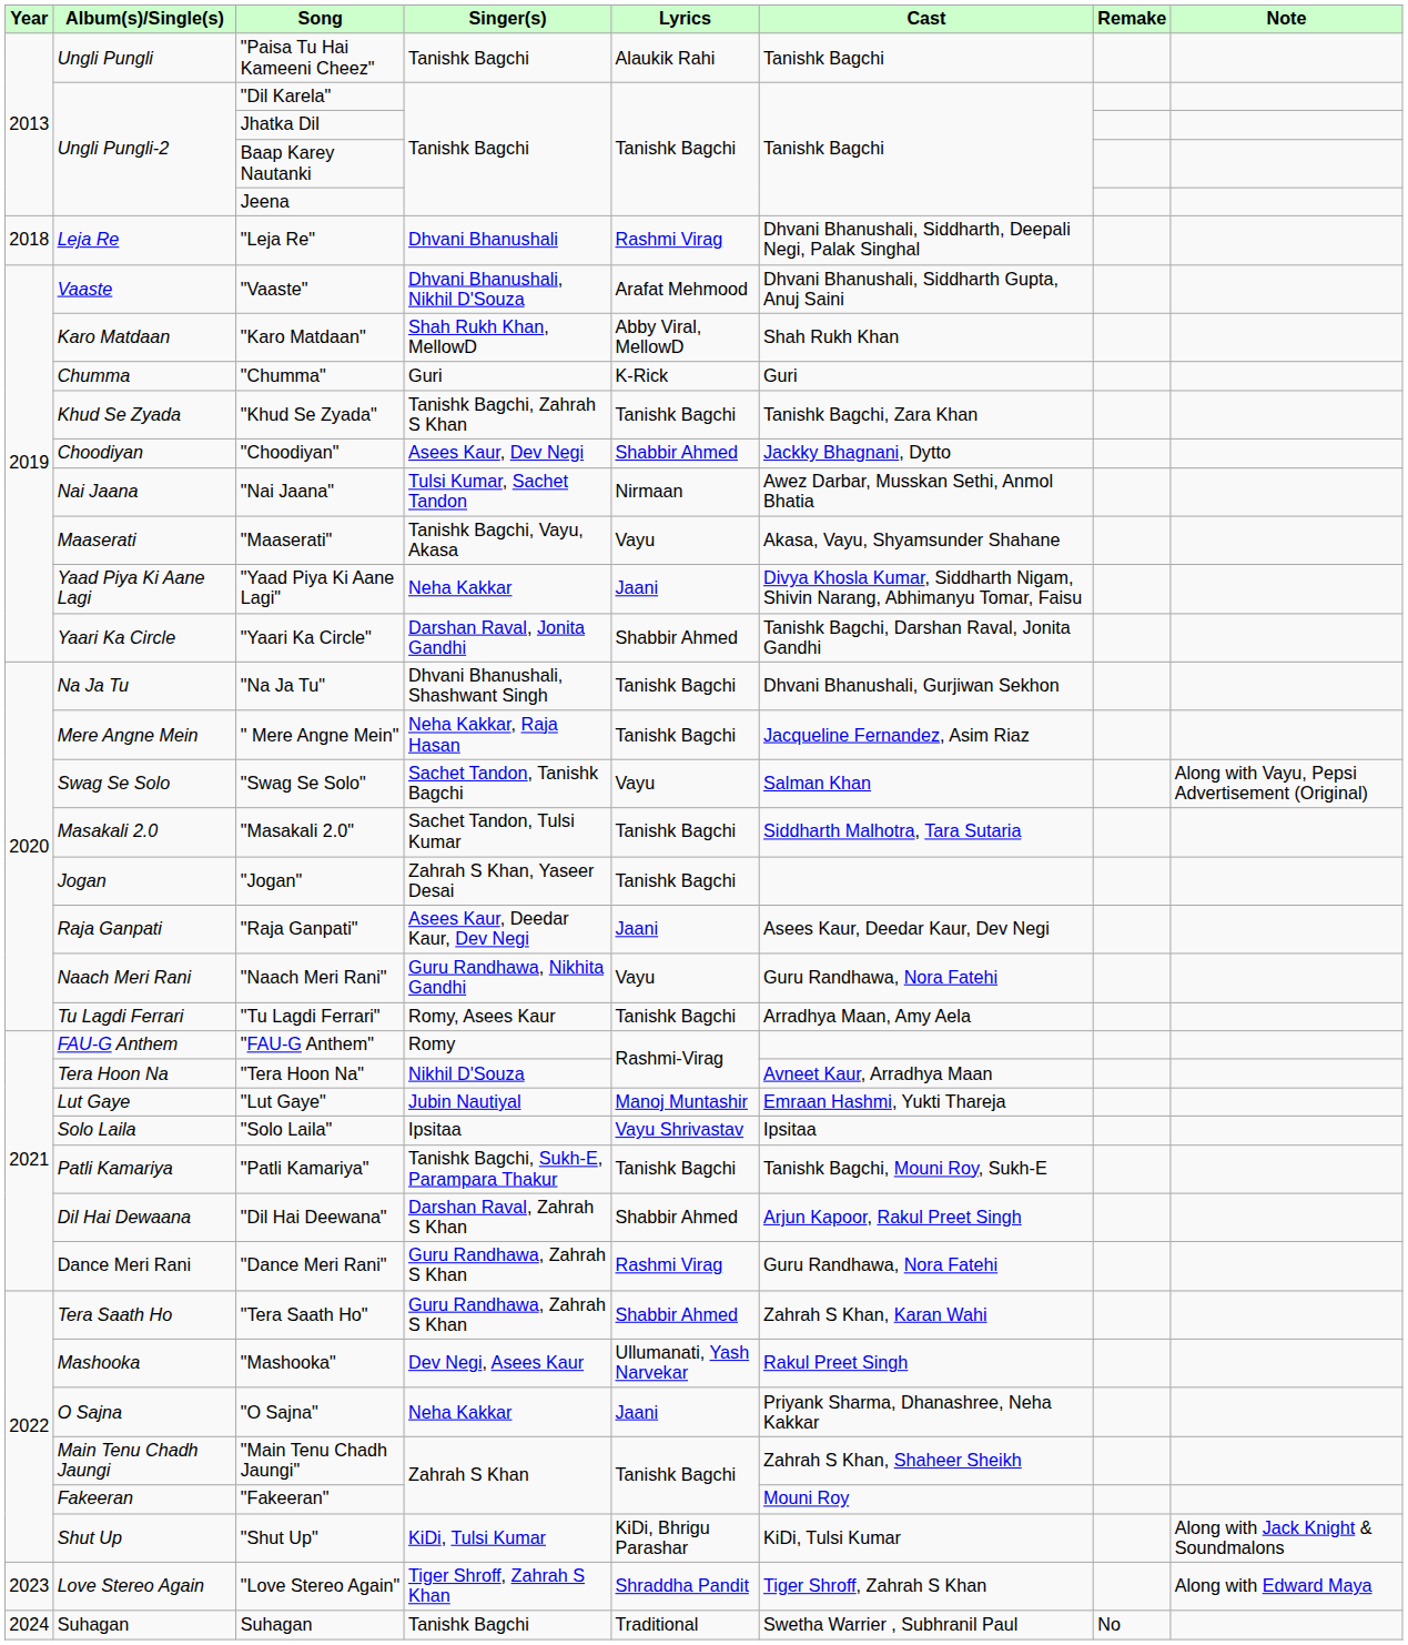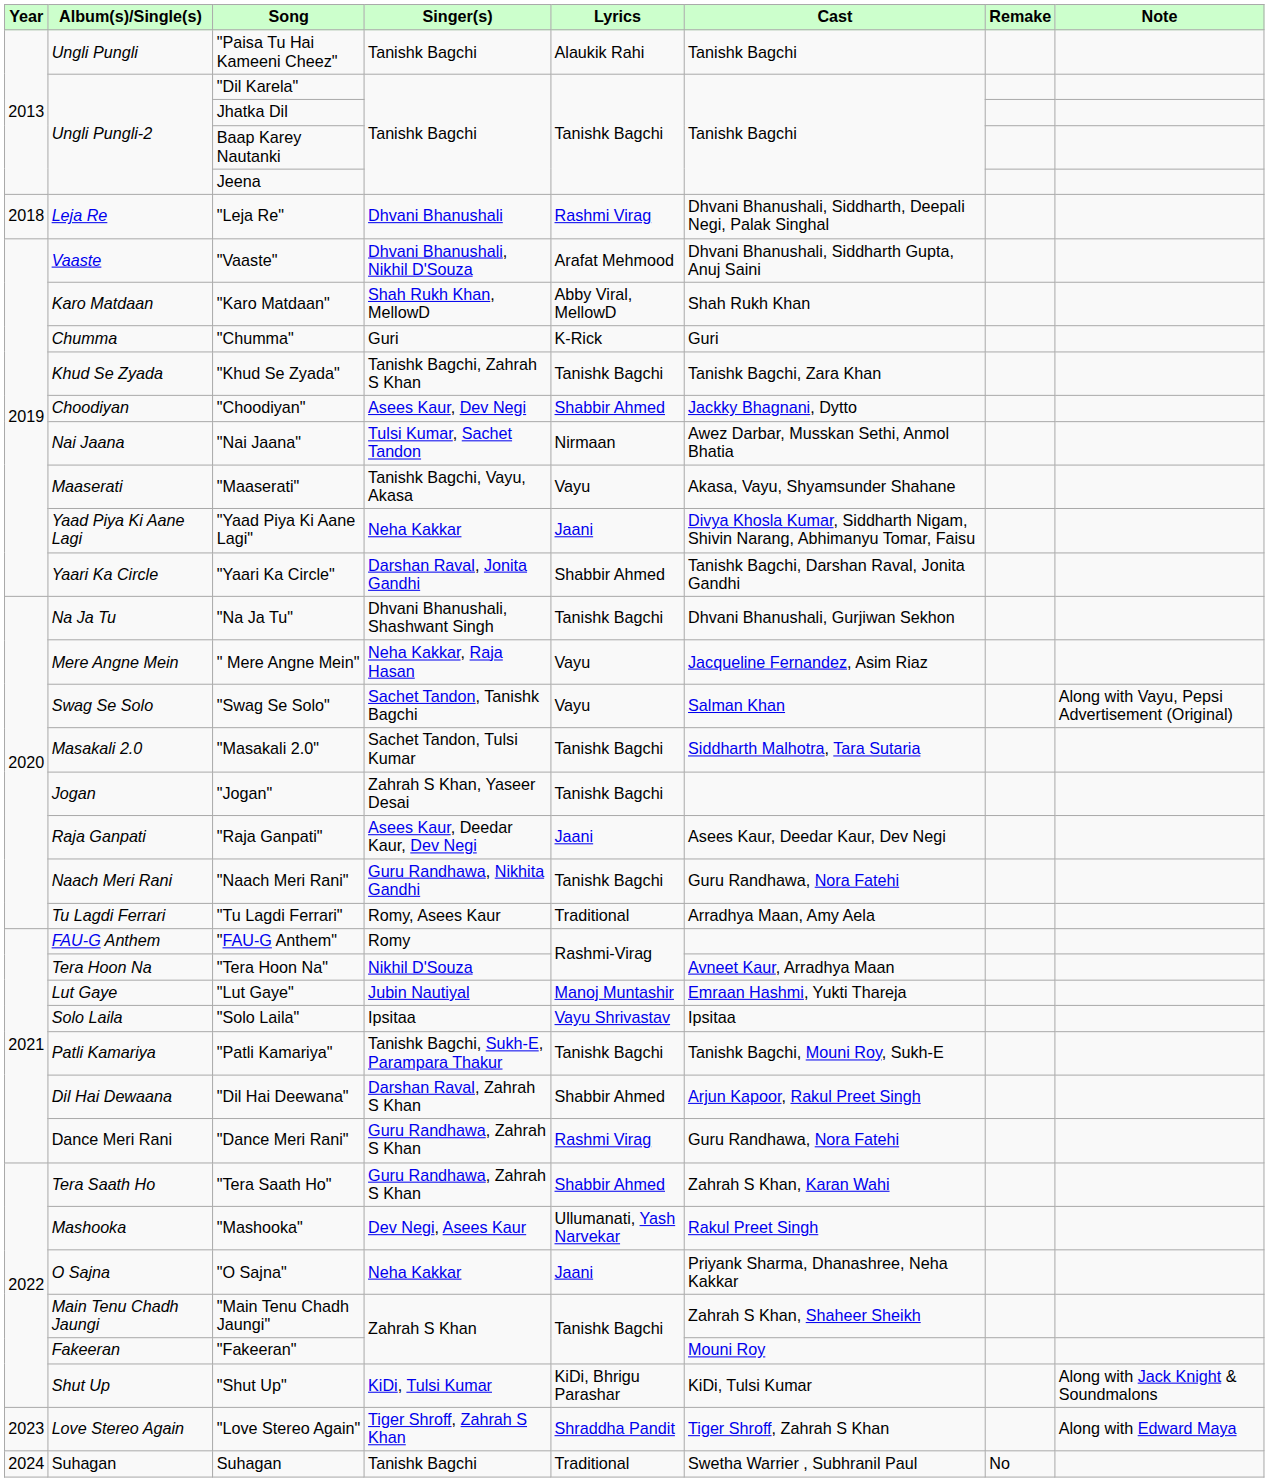 <table class="wikitable sortable">
 <tr style="background:#cfc; text-align:center;">
 <td><strong>Year</strong></td>
 <td><strong>Album(s)/Single(s)</strong></td>
 <td><strong>Song</strong></td>
 <td><strong>Singer(s)</strong></td>
 <td><strong>Lyrics</strong></td>
 <td><strong>Cast</strong></td>
 <td><strong>Remake</strong></td>
 <td><strong>Note</strong></td>
 </tr>
 <tr>
 <td rowspan="5">2013</td>
 <td><em>Ungli Pungli</em></td>
 <td>"Paisa Tu Hai Kameeni Cheez"</td>
 <td>Tanishk Bagchi</td>
 <td>Alaukik Rahi</td>
 <td>Tanishk Bagchi</td>
 <td></td>
 <td></td>
 </tr>
 <tr>
 <td rowspan="4"><em>Ungli Pungli-2</em></td>
 <td>"Dil Karela"</td>
 <td rowspan="4">Tanishk Bagchi</td>
 <td rowspan="4">Tanishk Bagchi</td>
 <td rowspan="4">Tanishk Bagchi</td>
 <td></td>
 <td></td>
 </tr>
 <tr>
 <td>Jhatka Dil</td>
 <td></td>
 <td></td>
 </tr>
 <tr>
 <td>Baap Karey Nautanki</td>
 <td></td>
 <td></td>
 </tr>
 <tr>
 <td>Jeena</td>
 <td></td>
 <td></td>
 </tr>
 <tr>
 <td>2018</td>
 <td><em><a href='#'>Leja Re</a></em></td>
 <td>"Leja Re"</td>
 <td><a href='#'>Dhvani Bhanushali</a></td>
 <td><a href='#'>Rashmi Virag</a></td>
 <td>Dhvani Bhanushali, Siddharth, Deepali Negi, Palak Singhal</td>
 <td></td>
 <td></td>
 </tr>
 <tr>
 <td rowspan="9">2019</td>
 <td><em><a href='#'>Vaaste</a></em></td>
 <td>"Vaaste"</td>
 <td><a href='#'>Dhvani Bhanushali</a>, <a href='#'>Nikhil D'Souza</a></td>
 <td>Arafat Mehmood</td>
 <td>Dhvani Bhanushali, Siddharth Gupta, Anuj Saini</td>
 <td></td>
 <td></td>
 </tr>
 <tr>
 <td><em>Karo Matdaan</em></td>
 <td>"Karo Matdaan"</td>
 <td><a href='#'>Shah Rukh Khan</a>, MellowD</td>
 <td>Abby Viral, MellowD</td>
 <td>Shah Rukh Khan</td>
 <td></td>
 <td></td>
 </tr>
 <tr>
 <td><em>Chumma</em></td>
 <td>"Chumma"</td>
 <td>Guri</td>
 <td>K-Rick</td>
 <td>Guri</td>
 <td></td>
 <td></td>
 </tr>
 <tr>
 <td><em>Khud Se Zyada</em></td>
 <td>"Khud Se Zyada"</td>
 <td>Tanishk Bagchi, Zahrah S Khan</td>
 <td>Tanishk Bagchi</td>
 <td>Tanishk Bagchi, Zara Khan</td>
 <td></td>
 <td></td>
 </tr>
 <tr>
 <td><em>Choodiyan</em></td>
 <td>"Choodiyan"</td>
 <td><a href='#'>Asees Kaur</a>, <a href='#'>Dev Negi</a></td>
 <td><a href='#'>Shabbir Ahmed</a></td>
 <td><a href='#'>Jackky Bhagnani</a>, Dytto</td>
 <td></td>
 <td></td>
 </tr>
 <tr>
 <td><em>Nai Jaana</em></td>
 <td>"Nai Jaana"</td>
 <td><a href='#'>Tulsi Kumar</a>, <a href='#'>Sachet Tandon</a></td>
 <td>Nirmaan</td>
 <td>Awez Darbar, Musskan Sethi, Anmol Bhatia</td>
 <td></td>
 <td></td>
 </tr>
 <tr>
 <td><em>Maaserati</em></td>
 <td>"Maaserati"</td>
 <td>Tanishk Bagchi, Vayu, Akasa</td>
 <td>Vayu</td>
 <td>Akasa, Vayu, Shyamsunder Shahane</td>
 <td></td>
 <td></td>
 </tr>
 <tr>
 <td><em>Yaad Piya Ki Aane Lagi</em></td>
 <td>"Yaad Piya Ki Aane Lagi"</td>
 <td><a href='#'>Neha Kakkar</a></td>
 <td><a href='#'>Jaani</a></td>
 <td><a href='#'>Divya Khosla Kumar</a>, Siddharth Nigam, Shivin Narang, Abhimanyu Tomar, Faisu</td>
 <td></td>
 <td></td>
 </tr>
 <tr>
 <td><em>Yaari Ka Circle</em></td>
 <td>"Yaari Ka Circle"</td>
 <td><a href='#'>Darshan Raval</a>, <a href='#'>Jonita Gandhi</a></td>
 <td>Shabbir Ahmed</td>
 <td>Tanishk Bagchi, Darshan Raval, Jonita Gandhi</td>
 <td></td>
 <td></td>
 </tr>
 <tr>
 <td rowspan="8">2020</td>
 <td><em>Na Ja Tu</em></td>
 <td>"Na Ja Tu"</td>
 <td>Dhvani Bhanushali, Shashwant Singh</td>
 <td>Tanishk Bagchi</td>
 <td>Dhvani Bhanushali, Gurjiwan Sekhon</td>
 <td></td>
 <td></td>
 </tr>
 <tr>
 <td><em>Mere Angne Mein</em></td>
 <td>" Mere Angne Mein"</td>
 <td><a href='#'>Neha Kakkar</a>, <a href='#'>Raja Hasan</a></td>
-<td>Tanishk Bagchi</td>
+<td>Vayu</td>
 <td><a href='#'>Jacqueline Fernandez</a>, Asim Riaz</td>
 <td></td>
 <td></td>
 </tr>
 <tr>
 <td><em>Swag Se Solo</em></td>
 <td>"Swag Se Solo"</td>
 <td><a href='#'>Sachet Tandon</a>, Tanishk Bagchi</td>
 <td>Vayu</td>
 <td><a href='#'>Salman Khan</a></td>
 <td></td>
 <td>Along with Vayu, Pepsi Advertisement (Original)</td>
 </tr>
 <tr>
 <td><em>Masakali 2.0</em></td>
 <td>"Masakali 2.0"</td>
 <td>Sachet Tandon, Tulsi Kumar</td>
 <td>Tanishk Bagchi</td>
 <td><a href='#'>Siddharth Malhotra</a>, <a href='#'>Tara Sutaria</a></td>
 <td></td>
 <td></td>
 </tr>
 <tr>
 <td><em>Jogan</em></td>
 <td>"Jogan"</td>
 <td>Zahrah S Khan, Yaseer Desai</td>
 <td>Tanishk Bagchi</td>
 <td></td>
 <td></td>
 <td></td>
 </tr>
 <tr>
 <td><em>Raja Ganpati</em></td>
 <td>"Raja Ganpati"</td>
 <td><a href='#'>Asees Kaur</a>, Deedar Kaur, <a href='#'>Dev Negi</a></td>
 <td><a href='#'>Jaani</a></td>
 <td>Asees Kaur, Deedar Kaur, Dev Negi</td>
 <td></td>
 <td></td>
 </tr>
 <tr>
 <td><em>Naach Meri Rani</em></td>
 <td>"Naach Meri Rani"</td>
 <td><a href='#'>Guru Randhawa</a>, <a href='#'>Nikhita Gandhi</a></td>
-<td>Vayu</td>
+<td>Tanishk Bagchi</td>
 <td>Guru Randhawa, <a href='#'>Nora Fatehi</a></td>
 <td></td>
 <td></td>
 </tr>
 <tr>
 <td><em>Tu Lagdi Ferrari</em></td>
 <td>"Tu Lagdi Ferrari"</td>
 <td>Romy, Asees Kaur</td>
-<td>Tanishk Bagchi</td>
+<td>Traditional</td>
 <td>Arradhya Maan, Amy Aela</td>
 <td></td>
 <td></td>
 </tr>
 <tr>
 <td rowspan="7">2021</td>
 <td><em><a href='#'>FAU-G</a> Anthem</em></td>
 <td>"<a href='#'>FAU-G</a> Anthem"</td>
 <td>Romy</td>
 <td rowspan="2">Rashmi-Virag</td>
 <td></td>
 <td></td>
 <td></td>
 </tr>
 <tr>
 <td><em>Tera Hoon Na</em></td>
 <td>"Tera Hoon Na"</td>
 <td><a href='#'>Nikhil D'Souza</a></td>
 <td><a href='#'>Avneet Kaur</a>, Arradhya Maan</td>
 <td></td>
 <td></td>
 </tr>
 <tr>
 <td><em>Lut Gaye</em></td>
 <td>"Lut Gaye"</td>
 <td><a href='#'>Jubin Nautiyal</a></td>
 <td><a href='#'>Manoj Muntashir</a></td>
 <td><a href='#'>Emraan Hashmi</a>, Yukti Thareja</td>
 <td></td>
 <td></td>
 </tr>
 <tr>
 <td><em>Solo Laila</em></td>
 <td>"Solo Laila"</td>
 <td>Ipsitaa</td>
 <td><a href='#'>Vayu Shrivastav</a></td>
 <td>Ipsitaa</td>
 <td></td>
 <td></td>
 </tr>
 <tr>
 <td><em>Patli Kamariya</em></td>
 <td>"Patli Kamariya"</td>
 <td>Tanishk Bagchi, <a href='#'>Sukh-E</a>, <a href='#'>Parampara Thakur</a></td>
 <td>Tanishk Bagchi</td>
 <td>Tanishk Bagchi, <a href='#'>Mouni Roy</a>, Sukh-E</td>
 <td></td>
 <td></td>
 </tr>
 <tr>
 <td><em>Dil Hai Dewaana</em></td>
 <td>"Dil Hai Deewana"</td>
 <td><a href='#'>Darshan Raval</a>, Zahrah S Khan</td>
 <td>Shabbir Ahmed</td>
 <td><a href='#'>Arjun Kapoor</a>, <a href='#'>Rakul Preet Singh</a></td>
 <td></td>
 <td></td>
 </tr>
 <tr>
 <td>Dance Meri Rani</td>
 <td>"Dance Meri Rani"</td>
 <td><a href='#'>Guru Randhawa</a>, Zahrah S Khan</td>
 <td><a href='#'>Rashmi Virag</a></td>
 <td>Guru Randhawa, <a href='#'>Nora Fatehi</a></td>
 <td></td>
 <td></td>
 </tr>
 <tr>
 <td rowspan="6">2022</td>
 <td><em>Tera Saath Ho</em></td>
 <td>"Tera Saath Ho"</td>
 <td><a href='#'>Guru Randhawa</a>, Zahrah S Khan</td>
 <td><a href='#'>Shabbir Ahmed</a></td>
 <td>Zahrah S Khan, <a href='#'>Karan Wahi</a></td>
 <td></td>
 <td></td>
 </tr>
 <tr>
 <td><em>Mashooka</em></td>
 <td>"Mashooka"</td>
 <td><a href='#'>Dev Negi</a>, <a href='#'>Asees Kaur</a></td>
 <td>Ullumanati, <a href='#'>Yash Narvekar</a></td>
 <td><a href='#'>Rakul Preet Singh</a></td>
 <td></td>
 <td></td>
 </tr>
 <tr>
 <td><em>O Sajna</em></td>
 <td>"O Sajna"</td>
 <td><a href='#'>Neha Kakkar</a></td>
 <td><a href='#'>Jaani</a></td>
 <td>Priyank Sharma, Dhanashree, Neha Kakkar</td>
 <td></td>
 <td></td>
 </tr>
 <tr>
 <td><em>Main Tenu Chadh Jaungi</em></td>
 <td>"Main Tenu Chadh Jaungi"</td>
 <td rowspan="2">Zahrah S Khan</td>
 <td rowspan="2">Tanishk Bagchi</td>
 <td>Zahrah S Khan, <a href='#'>Shaheer Sheikh</a></td>
 <td></td>
 <td></td>
 </tr>
 <tr>
 <td><em>Fakeeran</em></td>
 <td>"Fakeeran"</td>
 <td><a href='#'>Mouni Roy</a></td>
 <td></td>
 <td></td>
 </tr>
 <tr>
 <td><em>Shut Up</em></td>
 <td>"Shut Up"</td>
 <td><a href='#'>KiDi</a>, <a href='#'>Tulsi Kumar</a></td>
 <td>KiDi, Bhrigu Parashar</td>
 <td>KiDi, Tulsi Kumar</td>
 <td></td>
 <td>Along with <a href='#'>Jack Knight</a> & Soundmalons</td>
 </tr>
 <tr>
 <td>2023</td>
 <td><em>Love Stereo Again</em></td>
 <td>"Love Stereo Again"</td>
 <td><a href='#'>Tiger Shroff</a>, <a href='#'>Zahrah S Khan</a></td>
 <td><a href='#'>Shraddha Pandit</a></td>
 <td><a href='#'>Tiger Shroff</a>, Zahrah S Khan</td>
 <td></td>
 <td>Along with <a href='#'>Edward Maya</a></td>
 </tr>
 <tr>
 <td>2024</td>
 <td>Suhagan</td>
 <td>Suhagan</td>
 <td>Tanishk Bagchi</td>
 <td>Traditional</td>
 <td>Swetha Warrier , Subhranil Paul</td>
 <td>No</td>
 <td></td>
 </tr>
 </table>
